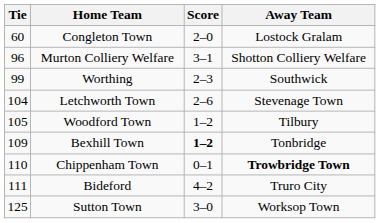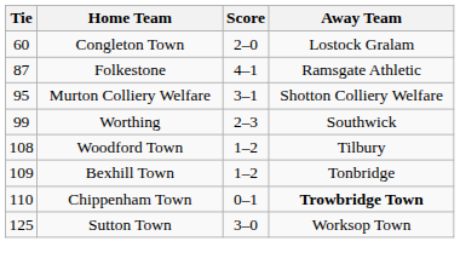 <table class="wikitable" style="text-align:center;">
 <tr>
 <th width=20>Tie</th>
 <th width=175>Home Team</th>
 <th width=20>Score</th>
 <th width=175>Away Team</th>
 </tr>
 <tr>
 <td>60</td>
 <td>Congleton Town</td>
 <td>2–0</td>
 <td>Lostock Gralam</td>
 </tr>
 <tr>
-<td>96</td>
+<td>87</td>
+<td>Folkestone</td>
+<td>4–1</td>
+<td>Ramsgate Athletic</td>
+</tr>
+<tr>
+<td>95</td>
 <td>Murton Colliery Welfare</td>
 <td>3–1</td>
 <td>Shotton Colliery Welfare</td>
 </tr>
 <tr>
 <td>99</td>
 <td>Worthing</td>
 <td>2–3</td>
 <td>Southwick</td>
 </tr>
 <tr>
-<td>104</td>
-<td>Letchworth Town</td>
-<td>2–6</td>
-<td>Stevenage Town</td>
-</tr>
-<tr>
-<td>105</td>
+<td>108</td>
 <td>Woodford Town</td>
 <td>1–2</td>
 <td>Tilbury</td>
 </tr>
 <tr>
 <td>109</td>
 <td>Bexhill Town</td>
-<td><strong>1–2</strong></td>
+<td>1–2</td>
 <td>Tonbridge</td>
 </tr>
 <tr>
 <td>110</td>
 <td>Chippenham Town</td>
 <td>0–1</td>
 <td><strong>Trowbridge Town</strong></td>
 </tr>
 <tr>
-<td>111</td>
-<td>Bideford</td>
-<td>4–2</td>
-<td>Truro City</td>
-</tr>
-<tr>
 <td>125</td>
 <td>Sutton Town</td>
 <td>3–0</td>
 <td>Worksop Town</td>
 </tr>
 </table>
